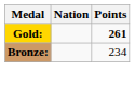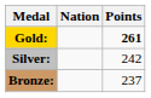 <table class="wikitable">
 <tr>
 <th>Medal</th>
 <th>Nation</th>
 <th>Points</th>
 </tr>
 <tr>
 <td style="text-align:center;background-color:gold;"><strong>Gold:</strong></td>
 <td><strong></strong></td>
 <td align="right"><strong>261</strong></td>
 </tr>
 <tr>
+<td style="text-align:center;background-color:silver;"><strong>Silver:</strong></td>
+<td></td>
+<td align="right">242</td>
+</tr>
+<tr>
 <td style="text-align:center;background-color:#CC9966;"><strong>Bronze:</strong></td>
 <td></td>
-<td align="right">234</td>
+<td align="right">237</td>
 </tr>
 </table>
